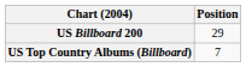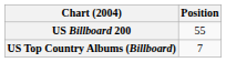 <table class="wikitable sortable plainrowheaders" style="text-align:center">
 <tr>
 <th scope="col">Chart (2004)</th>
 <th scope="col">Position</th>
 </tr>
 <tr>
 <th scope="row">US <em>Billboard</em> 200</th>
-<td>29</td>
+<td>55</td>
 </tr>
 <tr>
 <th scope="row">US Top Country Albums (<em>Billboard</em>)</th>
 <td>7</td>
 </tr>
 </table>
